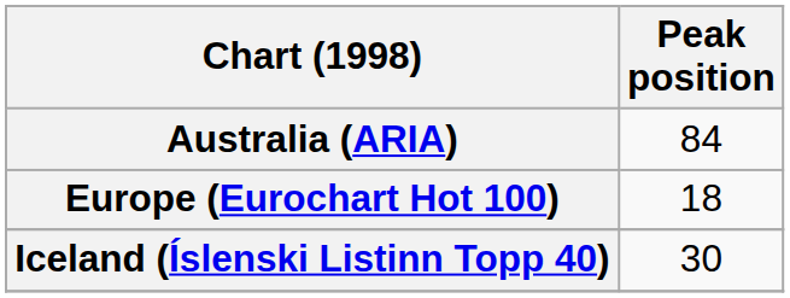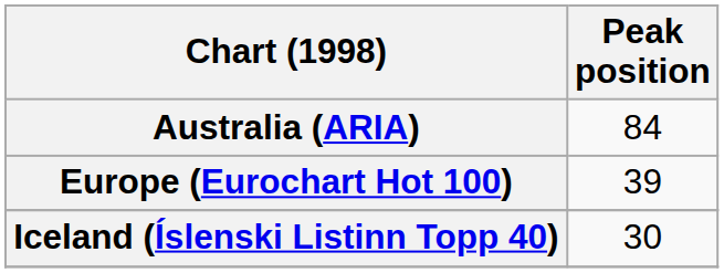 <table class="wikitable sortable plainrowheaders" style="text-align:center">
 <tr>
 <th>Chart (1998)</th>
 <th>Peak<br>position</th>
 </tr>
 <tr>
 <th scope="row">Australia (<a href='#'>ARIA</a>)</th>
 <td>84</td>
 </tr>
 <tr>
 <th scope="row">Europe (<a href='#'>Eurochart Hot 100</a>)</th>
-<td>18</td>
+<td>39</td>
 </tr>
 <tr>
 </tr>
 <tr>
 <th scope="row">Iceland (<a href='#'>Íslenski Listinn Topp 40</a>)</th>
 <td>30</td>
 </tr>
 <tr>
 </tr>
 <tr>
 </tr>
 </table>
